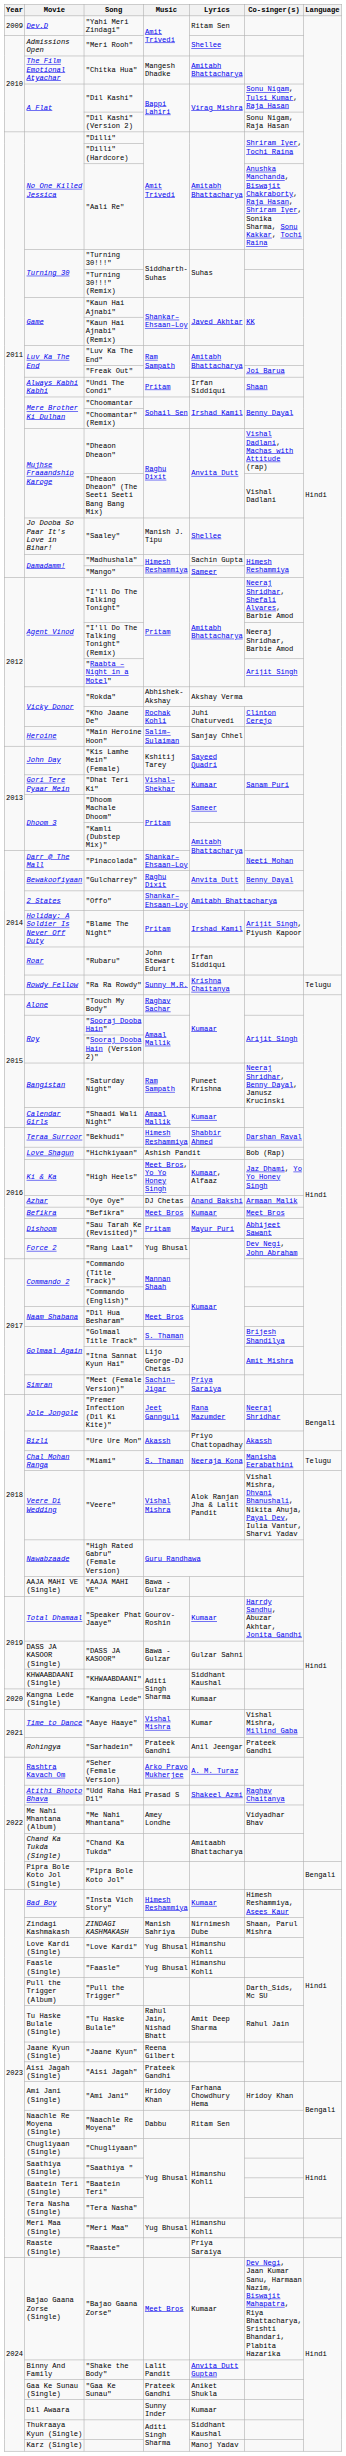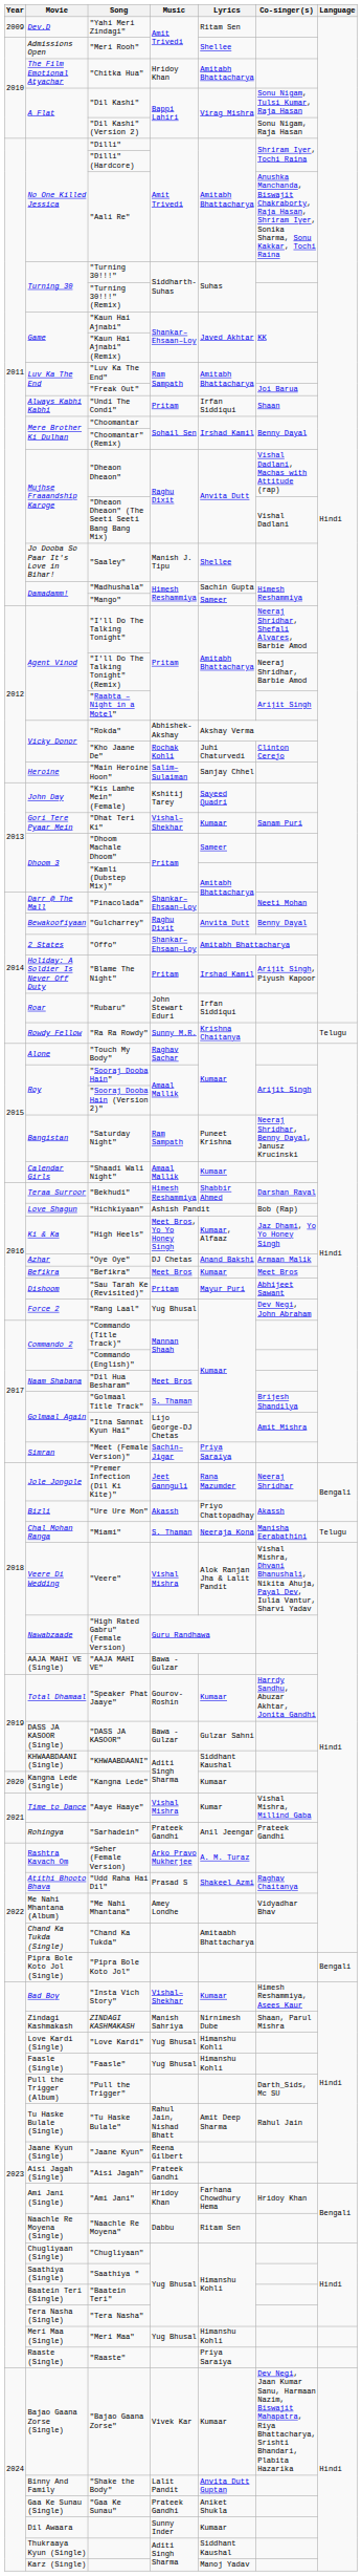 <table class="wikitable mw-collapsible">
 <tr>
 <th rowspan="1">Year</th>
 <th>Movie</th>
 <th>Song</th>
 <th>Music</th>
 <th>Lyrics</th>
 <th>Co-singer(s)</th>
 <th>Language</th>
 </tr>
 <tr>
 <td>2009</td>
 <td><em><a href='#'>Dev.D</a></em></td>
 <td>"Yahi Meri Zindagi"</td>
 <td rowspan="2"><a href='#'>Amit Trivedi</a></td>
 <td>Ritam Sen</td>
 <td></td>
 <td rowspan=37>Hindi</td>
 </tr>
 <tr>
 <td rowspan="4">2010</td>
 <td><em>Admissions Open</em></td>
 <td>"Meri Rooh"</td>
 <td><a href='#'>Shellee</a></td>
 <td></td>
 </tr>
 <tr>
 <td><em><a href='#'>The Film Emotional Atyachar</a></em></td>
 <td>"Chitka Hua"</td>
-<td>Mangesh Dhadke</td>
+<td>Hridoy Khan</td>
 <td><a href='#'>Amitabh Bhattacharya</a></td>
 <td></td>
 </tr>
 <tr>
 <td rowspan="2"><em><a href='#'>A Flat</a></em></td>
 <td>"Dil Kashi"</td>
 <td rowspan="2"><a href='#'>Bappi Lahiri</a></td>
 <td rowspan="2"><a href='#'>Virag Mishra</a></td>
 <td><a href='#'>Sonu Nigam</a>, <a href='#'>Tulsi Kumar</a>, <a href='#'>Raja Hasan</a></td>
 </tr>
 <tr>
 <td>"Dil Kashi" (Version 2)</td>
 <td>Sonu Nigam, Raja Hasan</td>
 </tr>
 <tr>
 <td rowspan="17">2011</td>
 <td rowspan="3"><em><a href='#'>No One Killed Jessica</a></em></td>
 <td>"Dilli"</td>
 <td rowspan="3"><a href='#'>Amit Trivedi</a></td>
 <td rowspan="3"><a href='#'>Amitabh Bhattacharya</a></td>
 <td rowspan="2"><a href='#'>Shriram Iyer</a>, <a href='#'>Tochi Raina</a></td>
 </tr>
 <tr>
 <td>"Dilli" (Hardcore)</td>
 </tr>
 <tr>
 <td>"Aali Re"</td>
 <td><a href='#'>Anushka Manchanda</a>, <a href='#'>Biswajit Chakraborty</a>, <a href='#'>Raja Hasan</a>, <a href='#'>Shriram Iyer</a>, Sonika Sharma, <a href='#'>Sonu Kakkar</a>, <a href='#'>Tochi Raina</a></td>
 </tr>
 <tr>
 <td rowspan="2"><em><a href='#'>Turning 30</a></em></td>
 <td>"Turning 30!!!"</td>
 <td rowspan="2">Siddharth-Suhas</td>
 <td rowspan="2">Suhas</td>
 <td></td>
 </tr>
 <tr>
 <td>"Turning 30!!!" (Remix)</td>
 <td></td>
 </tr>
 <tr>
 <td rowspan="2"><em><a href='#'>Game</a></em></td>
 <td>"Kaun Hai Ajnabi"</td>
 <td rowspan="2"><a href='#'>Shankar–Ehsaan–Loy</a></td>
 <td rowspan="2"><a href='#'>Javed Akhtar</a></td>
 <td rowspan="2"><a href='#'>KK</a></td>
 </tr>
 <tr>
 <td>"Kaun Hai Ajnabi" (Remix)</td>
 </tr>
 <tr>
 <td rowspan="2"><em><a href='#'>Luv Ka The End</a></em></td>
 <td>"Luv Ka The End"</td>
 <td rowspan="2"><a href='#'>Ram Sampath</a></td>
 <td rowspan="2"><a href='#'>Amitabh Bhattacharya</a></td>
 <td></td>
 </tr>
 <tr>
 <td>"Freak Out"</td>
 <td><a href='#'>Joi Barua</a></td>
 </tr>
 <tr>
 <td><em><a href='#'>Always Kabhi Kabhi</a></em></td>
 <td>"Undi The Condi"</td>
 <td><a href='#'>Pritam</a></td>
 <td>Irfan Siddiqui</td>
 <td><a href='#'>Shaan</a></td>
 </tr>
 <tr>
 <td rowspan="2"><em><a href='#'>Mere Brother Ki Dulhan</a></em></td>
 <td>"Choomantar</td>
 <td rowspan="2"><a href='#'>Sohail Sen</a></td>
 <td rowspan="2"><a href='#'>Irshad Kamil</a></td>
 <td rowspan="2"><a href='#'>Benny Dayal</a></td>
 </tr>
 <tr>
 <td>"Choomantar"(Remix)</td>
 </tr>
 <tr>
 <td rowspan="2"><em><a href='#'>Mujhse Fraaandship Karoge</a></em></td>
 <td>"Dheaon Dheaon"</td>
 <td rowspan="2"><a href='#'>Raghu Dixit</a></td>
 <td rowspan="2"><a href='#'>Anvita Dutt</a></td>
 <td><a href='#'>Vishal Dadlani</a>, <a href='#'>Machas with Attitude</a> (rap)</td>
 </tr>
 <tr>
 <td>"Dheaon Dheaon" (The Seeti Seeti Bang Bang Mix)</td>
 <td>Vishal Dadlani</td>
 </tr>
 <tr>
 <td><em>Jo Dooba So Paar It's Love in Bihar!</em></td>
 <td>"Saaley"</td>
 <td>Manish J. Tipu</td>
 <td><a href='#'>Shellee</a></td>
 <td></td>
 </tr>
 <tr>
 <td rowspan="2"><em><a href='#'>Damadamm!</a></em></td>
 <td>"Madhushala"</td>
 <td rowspan="2"><a href='#'>Himesh Reshammiya</a></td>
 <td>Sachin Gupta</td>
 <td rowspan="2"><a href='#'>Himesh Reshammiya</a></td>
 </tr>
 <tr>
 <td>"Mango"</td>
 <td><a href='#'>Sameer</a></td>
 </tr>
 <tr>
 <td rowspan="6">2012</td>
 <td rowspan="3"><em><a href='#'>Agent Vinod</a></em></td>
 <td>"I'll Do The Talking Tonight"</td>
 <td rowspan="3"><a href='#'>Pritam</a></td>
 <td rowspan="3"><a href='#'>Amitabh Bhattacharya</a></td>
 <td><a href='#'>Neeraj Shridhar</a>, <a href='#'>Shefali Alvares</a>, Barbie Amod</td>
 </tr>
 <tr>
 <td>"I'll Do The Talking Tonight" (Remix)</td>
 <td>Neeraj Shridhar, Barbie Amod</td>
 </tr>
 <tr>
 <td>"<a href='#'>Raabta – Night in a Motel</a>"</td>
 <td><a href='#'>Arijit Singh</a></td>
 </tr>
 <tr>
 <td rowspan="2"><em><a href='#'>Vicky Donor</a></em></td>
 <td>"Rokda"</td>
 <td>Abhishek-Akshay</td>
 <td colspan="2">Akshay Verma</td>
 </tr>
 <tr>
 <td>"Kho Jaane De"</td>
 <td><a href='#'>Rochak Kohli</a></td>
 <td>Juhi Chaturvedi</td>
 <td><a href='#'>Clinton Cerejo</a></td>
 </tr>
 <tr>
 <td><em><a href='#'>Heroine</a></em></td>
 <td>"Main Heroine Hoon"</td>
 <td><a href='#'>Salim–Sulaiman</a></td>
 <td>Sanjay Chhel</td>
 <td></td>
 </tr>
 <tr>
 <td rowspan="4">2013</td>
 <td><em><a href='#'>John Day</a></em></td>
 <td>"Kis Lamhe Mein" (Female)</td>
 <td>Kshitij Tarey</td>
 <td><a href='#'>Sayeed Quadri</a></td>
 <td></td>
 </tr>
 <tr>
 <td><em><a href='#'>Gori Tere Pyaar Mein</a></em></td>
 <td>"Dhat Teri Ki"</td>
 <td><a href='#'>Vishal–Shekhar</a></td>
 <td><a href='#'>Kumaar</a></td>
 <td><a href='#'>Sanam Puri</a></td>
 </tr>
 <tr>
 <td rowspan="2"><em><a href='#'>Dhoom 3</a></em></td>
 <td>"Dhoom Machale Dhoom"</td>
 <td rowspan="2"><a href='#'>Pritam</a></td>
 <td><a href='#'>Sameer</a></td>
 <td></td>
 </tr>
 <tr>
 <td>"Kamli (Dubstep Mix)" </td>
 <td rowspan="2"><a href='#'>Amitabh Bhattacharya</a></td>
 <td></td>
 </tr>
 <tr>
 <td rowspan="6">2014</td>
 <td><em><a href='#'>Darr @ The Mall</a></em></td>
 <td>"Pinacolada"</td>
 <td><a href='#'>Shankar–Ehsaan–Loy</a></td>
 <td><a href='#'>Neeti Mohan</a></td>
 </tr>
 <tr>
 <td><em><a href='#'>Bewakoofiyaan</a></em></td>
 <td>"Gulcharrey"</td>
 <td><a href='#'>Raghu Dixit</a></td>
 <td><a href='#'>Anvita Dutt</a></td>
 <td><a href='#'>Benny Dayal</a></td>
 </tr>
 <tr>
 <td><em><a href='#'>2 States</a></em></td>
 <td>"Offo"</td>
 <td><a href='#'>Shankar–Ehsaan–Loy</a></td>
 <td colspan="2"><a href='#'>Amitabh Bhattacharya</a></td>
 </tr>
 <tr>
 <td><em><a href='#'>Holiday: A Soldier Is Never Off Duty</a></em></td>
 <td>"Blame The Night"</td>
 <td><a href='#'>Pritam</a></td>
 <td><a href='#'>Irshad Kamil</a></td>
 <td><a href='#'>Arijit Singh</a>, Piyush Kapoor</td>
 </tr>
 <tr>
 <td><em><a href='#'>Roar</a></em></td>
 <td>"Rubaru"</td>
 <td>John Stewart Eduri</td>
 <td>Irfan Siddiqui</td>
 <td></td>
 </tr>
 <tr>
 <td><em><a href='#'>Rowdy Fellow</a></em></td>
 <td>"Ra Ra Rowdy"</td>
 <td><a href='#'>Sunny M.R.</a></td>
 <td><a href='#'>Krishna Chaitanya</a></td>
 <td></td>
 <td>Telugu</td>
 </tr>
 <tr>
 <td rowspan="5">2015</td>
 <td><em><a href='#'>Alone</a></em></td>
 <td>"Touch My Body"</td>
 <td><a href='#'>Raghav Sachar</a></td>
 <td rowspan="3"><a href='#'>Kumaar</a></td>
 <td></td>
 <td rowspan="18">Hindi</td>
 </tr>
 <tr>
 <td rowspan="2"><em><a href='#'>Roy</a></em></td>
 <td>"<a href='#'>Sooraj Dooba Hain</a>"</td>
 <td rowspan="2"><a href='#'>Amaal Mallik</a></td>
 <td rowspan="2"><a href='#'>Arijit Singh</a></td>
 </tr>
 <tr>
 <td>"<a href='#'>Sooraj Dooba Hain</a> (Version 2)"</td>
 </tr>
 <tr>
 <td><em><a href='#'>Bangistan</a></em></td>
 <td>"Saturday Night"</td>
 <td><a href='#'>Ram Sampath</a></td>
 <td>Puneet Krishna</td>
 <td><a href='#'>Neeraj Shridhar</a>, <a href='#'>Benny Dayal</a>, Janusz Krucinski</td>
 </tr>
 <tr>
 <td><em><a href='#'>Calendar Girls</a></em></td>
 <td>"Shaadi Wali Night"</td>
 <td><a href='#'>Amaal Mallik</a></td>
 <td><a href='#'>Kumaar</a></td>
 <td></td>
 </tr>
 <tr>
 <td rowspan="7">2016</td>
 <td><em><a href='#'>Teraa Surroor</a></em></td>
 <td>"Bekhudi"</td>
 <td><a href='#'>Himesh Reshammiya</a></td>
 <td><a href='#'>Shabbir Ahmed</a></td>
 <td><a href='#'>Darshan Raval</a></td>
 </tr>
 <tr>
 <td><em><a href='#'>Love Shagun</a></em></td>
 <td>"Hichkiyaan"</td>
 <td colspan="2">Ashish Pandit</td>
 <td>Bob (Rap)</td>
 </tr>
 <tr>
 <td><em><a href='#'>Ki & Ka</a></em></td>
 <td>"High Heels"</td>
 <td><a href='#'>Meet Bros</a>, <a href='#'>Yo Yo Honey Singh</a></td>
 <td><a href='#'>Kumaar</a>, Alfaaz</td>
 <td><a href='#'>Jaz Dhami</a>, <a href='#'>Yo Yo Honey Singh</a></td>
 </tr>
 <tr>
 <td><em><a href='#'>Azhar</a></em></td>
 <td>"Oye Oye"</td>
 <td>DJ Chetas</td>
 <td><a href='#'>Anand Bakshi</a></td>
 <td><a href='#'>Armaan Malik</a></td>
 </tr>
 <tr>
 <td><em><a href='#'>Befikra</a></em></td>
 <td>"Befikra"</td>
 <td><a href='#'>Meet Bros</a></td>
 <td><a href='#'>Kumaar</a></td>
 <td><a href='#'>Meet Bros</a></td>
 </tr>
 <tr>
 <td><em><a href='#'>Dishoom</a></em></td>
 <td>"Sau Tarah Ke (Revisited)"</td>
 <td><a href='#'>Pritam</a></td>
 <td><a href='#'>Mayur Puri</a></td>
 <td><a href='#'>Abhijeet Sawant</a></td>
 </tr>
 <tr>
 <td><em><a href='#'>Force 2</a></em></td>
 <td>"Rang Laal"</td>
 <td>Yug Bhusal</td>
 <td rowspan="6"><a href='#'>Kumaar</a></td>
 <td><a href='#'>Dev Negi</a>, <a href='#'>John Abraham</a></td>
 </tr>
 <tr>
 <td rowspan="6">2017</td>
 <td rowspan="2"><em><a href='#'>Commando 2</a></em></td>
 <td>"Commando (Title Track)"</td>
 <td rowspan="2"><a href='#'>Mannan Shaah</a></td>
 <td></td>
 </tr>
 <tr>
 <td>"Commando (English)"</td>
 <td></td>
 </tr>
 <tr>
 <td><em><a href='#'>Naam Shabana</a></em></td>
 <td>"Dil Hua Besharam"</td>
 <td><a href='#'>Meet Bros</a></td>
 <td></td>
 </tr>
 <tr>
 <td rowspan="2"><em><a href='#'>Golmaal Again</a></em></td>
 <td>"Golmaal Title Track"</td>
 <td><a href='#'>S. Thaman</a></td>
 <td><a href='#'>Brijesh Shandilya</a></td>
 </tr>
 <tr>
 <td>"Itna Sannat Kyun Hai"</td>
 <td>Lijo George-DJ Chetas</td>
 <td><a href='#'>Amit Mishra</a></td>
 </tr>
 <tr>
 <td><em><a href='#'>Simran</a></em></td>
 <td>"Meet (Female Version)"</td>
 <td><a href='#'>Sachin–Jigar</a></td>
 <td><a href='#'>Priya Saraiya</a></td>
 <td></td>
 </tr>
 <tr>
 <td rowspan="6">2018</td>
 <td><em><a href='#'>Jole Jongole</a></em></td>
 <td>"Premer Infection (Dil Ki Kite)"</td>
 <td><a href='#'>Jeet Gannguli</a></td>
 <td><a href='#'>Rana Mazumder</a></td>
 <td><a href='#'>Neeraj Shridhar</a></td>
 <td rowspan="2">Bengali</td>
 </tr>
 <tr>
 <td><em><a href='#'>Bizli</a></em></td>
 <td>"Ure Ure Mon"</td>
 <td><a href='#'>Akassh</a></td>
 <td>Priyo Chattopadhay</td>
 <td><a href='#'>Akassh</a></td>
 </tr>
 <tr>
 <td><em><a href='#'>Chal Mohan Ranga</a></em></td>
 <td>"Miami"</td>
 <td><a href='#'>S. Thaman</a></td>
 <td><a href='#'>Neeraja Kona</a></td>
 <td><a href='#'>Manisha Eerabathini</a></td>
 <td>Telugu</td>
 </tr>
 <tr>
 <td><em><a href='#'>Veere Di Wedding</a></em></td>
 <td>"Veere"</td>
 <td><a href='#'>Vishal Mishra</a></td>
 <td>Alok Ranjan Jha & Lalit Pandit</td>
 <td>Vishal Mishra, <a href='#'>Dhvani Bhanushali</a>, Nikita Ahuja, <a href='#'>Payal Dev</a>, Iulia Vantur, Sharvi Yadav</td>
 <td rowspan="13">Hindi</td>
 </tr>
 <tr>
 <td><em><a href='#'>Nawabzaade</a></em></td>
 <td>"High Rated Gabru" (Female Version)</td>
 <td colspan="2"><a href='#'>Guru Randhawa</a></td>
 <td></td>
 </tr>
 <tr>
 <td>AAJA MAHI VE (Single)</td>
 <td>"AAJA MAHI VE"</td>
 <td>Bawa - Gulzar</td>
 <td></td>
 <td></td>
 </tr>
 <tr>
 <td rowspan="3">2019</td>
 <td><em><a href='#'>Total Dhamaal</a></em></td>
 <td>"Speaker Phat Jaaye"</td>
 <td>Gourov-Roshin</td>
 <td><a href='#'>Kumaar</a></td>
 <td><a href='#'>Harrdy Sandhu</a>, Abuzar Akhtar, <a href='#'>Jonita Gandhi</a></td>
 </tr>
 <tr>
 <td>DASS JA KASOOR (Single)</td>
 <td>"DASS JA KASOOR"</td>
 <td>Bawa - Gulzar</td>
 <td>Gulzar Sahni</td>
 <td></td>
 </tr>
 <tr>
 <td>KHWAABDAANI (Single)</td>
 <td>"KHWAABDAANI"</td>
 <td rowspan="2">Aditi Singh Sharma</td>
 <td>Siddhant Kaushal</td>
 <td></td>
 </tr>
 <tr>
 <td>2020</td>
 <td>Kangna Lede (Single)</td>
 <td>"Kangna Lede"</td>
 <td>Kumaar</td>
 <td></td>
 </tr>
 <tr>
 <td rowspan="2">2021</td>
 <td><em><a href='#'>Time to Dance</a></em></td>
 <td>"Aaye Haaye"</td>
 <td><a href='#'>Vishal Mishra</a></td>
 <td>Kumar</td>
 <td>Vishal Mishra, <a href='#'>Millind Gaba</a></td>
 </tr>
 <tr>
 <td><em>Rohingya</em></td>
 <td>"Sarhadein"</td>
 <td>Prateek Gandhi</td>
 <td>Anil Jeengar</td>
 <td>Prateek Gandhi</td>
 </tr>
 <tr>
 <td rowspan="5">2022</td>
 <td><a href='#'>Rashtra Kavach Om</a></td>
 <td>“Seher (Female Version)</td>
 <td><a href='#'>Arko Pravo Mukherjee</a></td>
 <td><a href='#'>A. M. Turaz</a></td>
 <td></td>
 </tr>
 <tr>
 <td><em><a href='#'>Atithi Bhooto Bhava</a></em></td>
 <td>"Udd Raha Hai Dil"</td>
 <td>Prasad S</td>
 <td><a href='#'>Shakeel Azmi</a></td>
 <td><a href='#'>Raghav Chaitanya</a></td>
 </tr>
 <tr>
 <td>Me Nahi Mhantana (Album)</td>
 <td>"Me Nahi Mhantana"</td>
 <td>Amey Londhe</td>
 <td></td>
 <td>Vidyadhar Bhav</td>
 </tr>
 <tr>
 <td><em>Chand Ka Tukda (Single)</em></td>
 <td>"Chand Ka Tukda"</td>
 <td></td>
 <td>Amitaabh Bhattacharya</td>
 <td></td>
 </tr>
 <tr>
 <td>Pipra Bole Koto Jol  (Single)</td>
 <td>"Pipra Bole Koto Jol"</td>
 <td></td>
 <td></td>
 <td></td>
 <td>Bengali</td>
 </tr>
 <tr>
 <td rowspan="16">2023</td>
 <td><em><a href='#'>Bad Boy</a></em></td>
 <td>"Insta Vich Story"</td>
-<td><a href='#'>Himesh Reshammiya</a></td>
+<td><a href='#'>Vishal–Shekhar</a></td>
 <td><a href='#'>Kumaar</a></td>
 <td>Himesh Reshammiya, <a href='#'>Asees Kaur</a></td>
 <td rowspan="8">Hindi</td>
 </tr>
 <tr>
 <td>Zindagi Kashmakash</td>
 <td><em>ZINDAGI KASHMAKASH</em></td>
 <td>Manish Sahriya</td>
 <td>Nirnimesh Dube</td>
 <td>Shaan, Parul Mishra</td>
 </tr>
 <tr>
 <td>Love Kardi (Single)</td>
 <td>"Love Kardi"</td>
 <td>Yug Bhusal</td>
 <td>Himanshu Kohli</td>
 <td></td>
 </tr>
 <tr>
 <td>Faasle (Single)</td>
 <td>"Faasle"</td>
 <td>Yug Bhusal</td>
 <td>Himanshu Kohli</td>
 <td></td>
 </tr>
 <tr>
 <td>Pull the Trigger (Album)</td>
 <td>"Pull the Trigger"</td>
 <td></td>
 <td></td>
 <td>Darth_Sids, Mc SU</td>
 </tr>
 <tr>
 <td>Tu Haske Bulale (Single)</td>
 <td>"Tu Haske Bulale"</td>
 <td>Rahul Jain,  Nishad Bhatt</td>
 <td>Amit Deep Sharma</td>
 <td>Rahul Jain</td>
 </tr>
 <tr>
 <td>Jaane Kyun (Single)</td>
 <td>"Jaane Kyun"</td>
 <td>Reena Gilbert</td>
 <td></td>
 <td></td>
 </tr>
 <tr>
 <td>Aisi Jagah (Single)</td>
 <td>"Aisi Jagah"</td>
 <td>Prateek Gandhi</td>
 <td></td>
 <td></td>
 </tr>
 <tr>
 <td>Ami Jani (Single)</td>
 <td>"Ami Jani"</td>
 <td>Hridoy Khan</td>
 <td>Farhana Chowdhury Hema</td>
 <td>Hridoy Khan</td>
 <td rowspan="2">Bengali</td>
 </tr>
 <tr>
 <td>Naachle Re Moyena (Single)</td>
 <td>"Naachle Re Moyena"</td>
 <td>Dabbu</td>
 <td>Ritam Sen</td>
 <td></td>
 </tr>
 <tr>
 <td>Chugliyaan (Single)</td>
 <td>"Chugliyaan"</td>
 <td rowspan="4">Yug Bhusal</td>
 <td rowspan="4">Himanshu Kohli</td>
 <td></td>
 <td rowspan="4">Hindi</td>
 </tr>
 <tr>
 <td>Saathiya (Single)</td>
 <td>"Saathiya "</td>
 <td></td>
 </tr>
 <tr>
 <td>Baatein Teri (Single)</td>
 <td>"Baatein Teri"</td>
 <td></td>
 </tr>
 <tr>
 <td>Tera Nasha (Single)</td>
 <td>"Tera Nasha"</td>
 <td></td>
 </tr>
 <tr>
 <td>Meri Maa (Single)</td>
 <td>"Meri Maa"</td>
 <td>Yug Bhusal</td>
 <td>Himanshu Kohli</td>
 <td></td>
 <td></td>
 </tr>
 <tr>
 <td>Raaste (Single)</td>
 <td>"Raaste"</td>
 <td></td>
 <td>Priya Saraiya</td>
 <td></td>
 <td></td>
 </tr>
 <tr>
 <td rowspan="6">2024</td>
 <td>Bajao Gaana Zorse (Single)</td>
 <td>"Bajao Gaana Zorse"</td>
-<td><a href='#'>Meet Bros</a></td>
+<td>Vivek Kar</td>
 <td>Kumaar</td>
 <td><a href='#'>Dev Negi</a>, Jaan Kumar Sanu, Harmaan Nazim, <a href='#'>Biswajit Mahapatra</a>, Riya Bhattacharya, Srishti Bhandari, Plabita Hazarika</td>
 <td rowspan="6">Hindi</td>
 </tr>
 <tr>
 <td>Binny And Family</td>
 <td>"Shake the Body"</td>
 <td>Lalit Pandit</td>
 <td><a href='#'>Anvita Dutt Guptan</a></td>
 <td></td>
 </tr>
 <tr>
 <td>Gaa Ke Sunau (Single)</td>
 <td>"Gaa Ke Sunau"</td>
 <td>Prateek Gandhi</td>
 <td>Aniket Shukla</td>
 <td></td>
 </tr>
 <tr>
 <td>Dil Awaara</td>
 <td></td>
 <td>Sunny Inder</td>
 <td>Kumaar</td>
 <td></td>
 </tr>
 <tr>
 <td>Thukraaya Kyun (Single)</td>
 <td></td>
 <td rowspan="2">Aditi Singh Sharma</td>
 <td>Siddhant Kaushal</td>
 <td></td>
 </tr>
 <tr>
 <td>Karz (Single)</td>
 <td></td>
 <td>Manoj Yadav</td>
 <td></td>
 </tr>
 </table>
